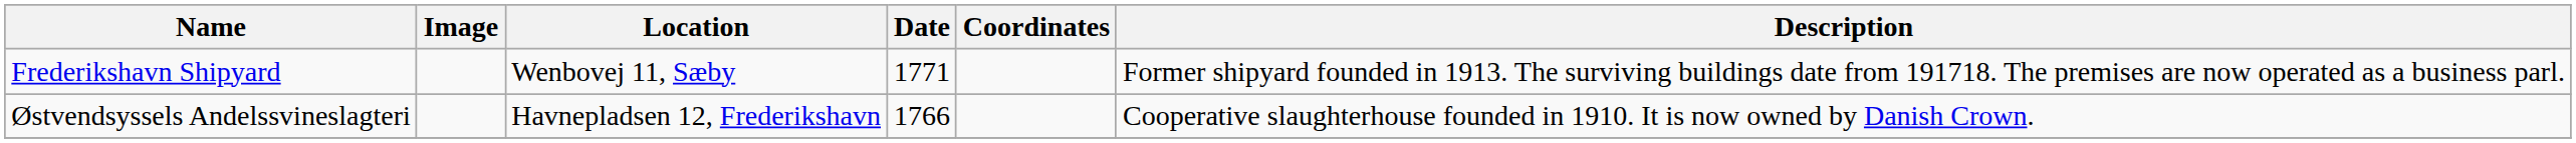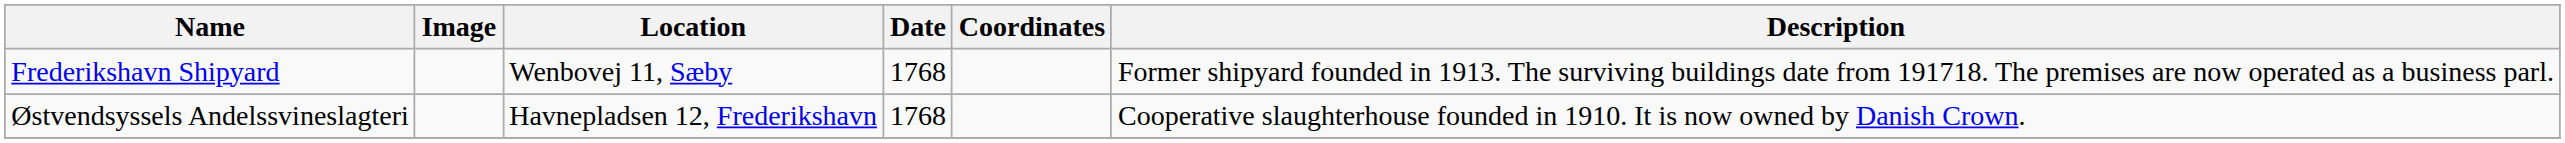 <table class="wikitable sortable">
 <tr>
 <th>Name</th>
 <th>Image</th>
 <th>Location</th>
 <th>Date</th>
 <th>Coordinates</th>
 <th>Description</th>
 </tr>
 <tr>
 <td><a href='#'>Frederikshavn Shipyard</a></td>
 <td></td>
 <td>Wenbovej 11, <a href='#'>Sæby</a></td>
-<td>1771</td>
+<td>1768</td>
 <td></td>
 <td>Former shipyard founded in 1913. The surviving buildings date from 191718. The premises are now operated as a business parl.</td>
 </tr>
 <tr>
 <td>Østvendsyssels Andelssvineslagteri</td>
 <td></td>
 <td>Havnepladsen 12, <a href='#'>Frederikshavn</a></td>
-<td>1766</td>
+<td>1768</td>
 <td></td>
 <td>Cooperative slaughterhouse founded in 1910. It is now owned by <a href='#'>Danish Crown</a>.</td>
 </tr>
 <tr>
 </tr>
 </table>
